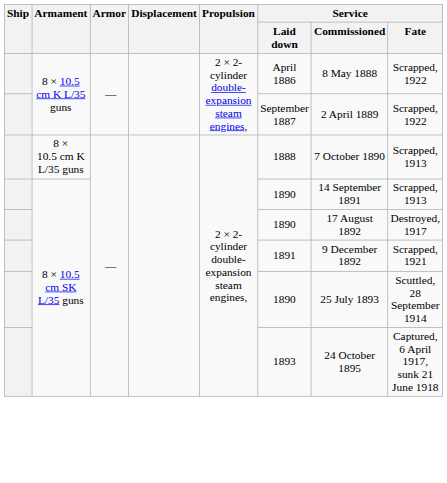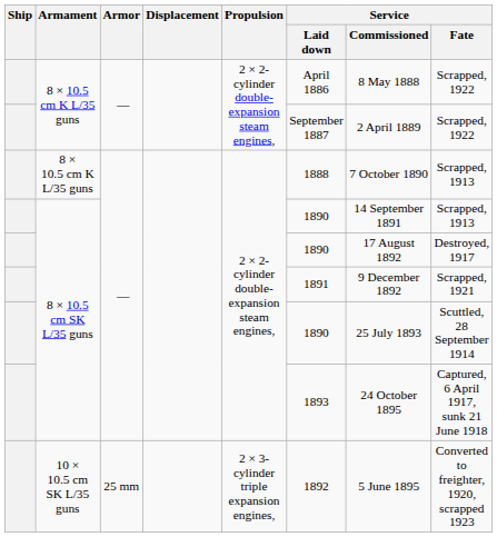 <table class="wikitable plainrowheaders" style="text-align: center;">
 <tr valign="top">
 <th scope="col" rowspan="2">Ship</th>
 <th scope="col" rowspan="2">Armament</th>
 <th scope="col" rowspan="2">Armor</th>
 <th scope="col" rowspan="2">Displacement</th>
 <th scope="col" rowspan="2">Propulsion</th>
 <th scope="col" colspan="3">Service</th>
 </tr>
 <tr valign="top">
 <th scope="col">Laid down</th>
 <th scope="col">Commissioned</th>
 <th scope="col">Fate</th>
 </tr>
 <tr valign="center">
 <th scope="row"></th>
 <td rowspan="2">8 × <a href='#'>10.5 cm K L/35</a> guns</td>
 <td rowspan="2"> —</td>
 <td rowspan="2"></td>
 <td rowspan="2">2 × 2-cylinder <a href='#'>double-expansion</a> <a href='#'>steam engines</a>, </td>
 <td>April 1886</td>
 <td>8 May 1888</td>
 <td>Scrapped, 1922</td>
 </tr>
 <tr valign="center">
 <th scope="row"></th>
 <td>September 1887</td>
 <td>2 April 1889</td>
 <td>Scrapped, 1922</td>
 </tr>
 <tr valign="center">
 <th scope="row"></th>
 <td>8 × 10.5 cm K L/35 guns</td>
 <td rowspan="6"> —</td>
 <td rowspan="6"></td>
 <td rowspan="6">2 × 2-cylinder double-expansion steam engines, </td>
 <td>1888</td>
 <td>7 October 1890</td>
 <td>Scrapped, 1913</td>
 </tr>
 <tr valign="center">
 <th scope="row"></th>
 <td rowspan="5">8 × <a href='#'>10.5 cm SK L/35</a> guns</td>
 <td>1890</td>
 <td>14 September 1891</td>
 <td>Scrapped, 1913</td>
 </tr>
 <tr valign="center">
 <th scope="row"></th>
 <td>1890</td>
 <td>17 August 1892</td>
 <td>Destroyed, 1917</td>
 </tr>
 <tr valign="center">
 <th scope="row"></th>
 <td>1891</td>
 <td>9 December 1892</td>
 <td>Scrapped, 1921</td>
 </tr>
 <tr valign="center">
 <th scope="row"></th>
 <td>1890</td>
 <td>25 July 1893</td>
 <td>Scuttled, 28 September 1914</td>
 </tr>
 <tr valign="center">
 <th scope="row"></th>
 <td>1893</td>
 <td>24 October 1895</td>
 <td>Captured, 6 April 1917, sunk 21 June 1918</td>
 </tr>
+<tr valign="center">
+<th scope="row"></th>
+<td>10 × 10.5 cm SK L/35 guns</td>
+<td>25 mm</td>
+<td></td>
+<td>2 × 3-cylinder triple expansion engines, </td>
+<td>1892</td>
+<td>5 June 1895</td>
+<td>Converted to freighter, 1920, scrapped 1923</td>
+</tr>
 </table>
